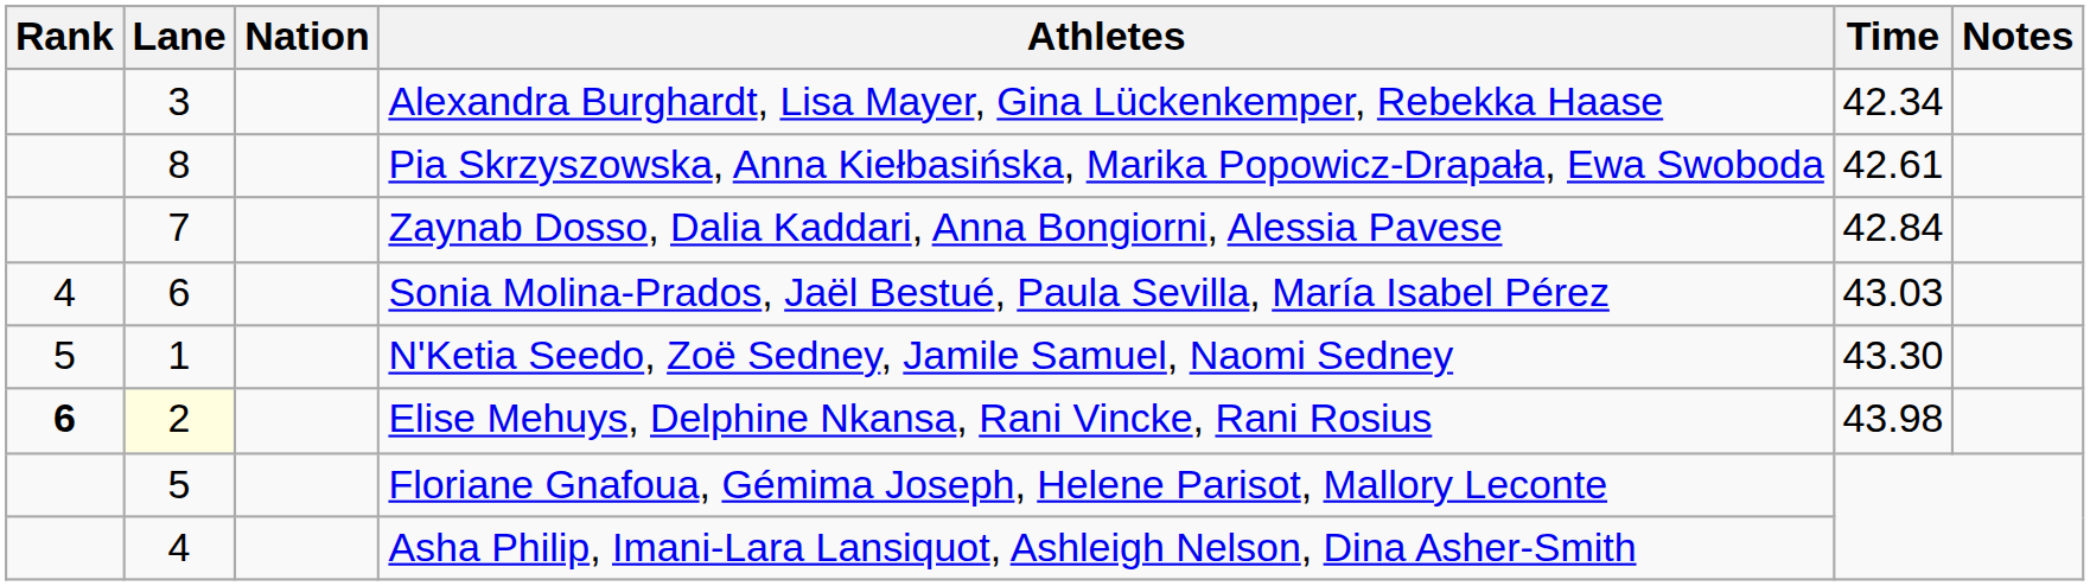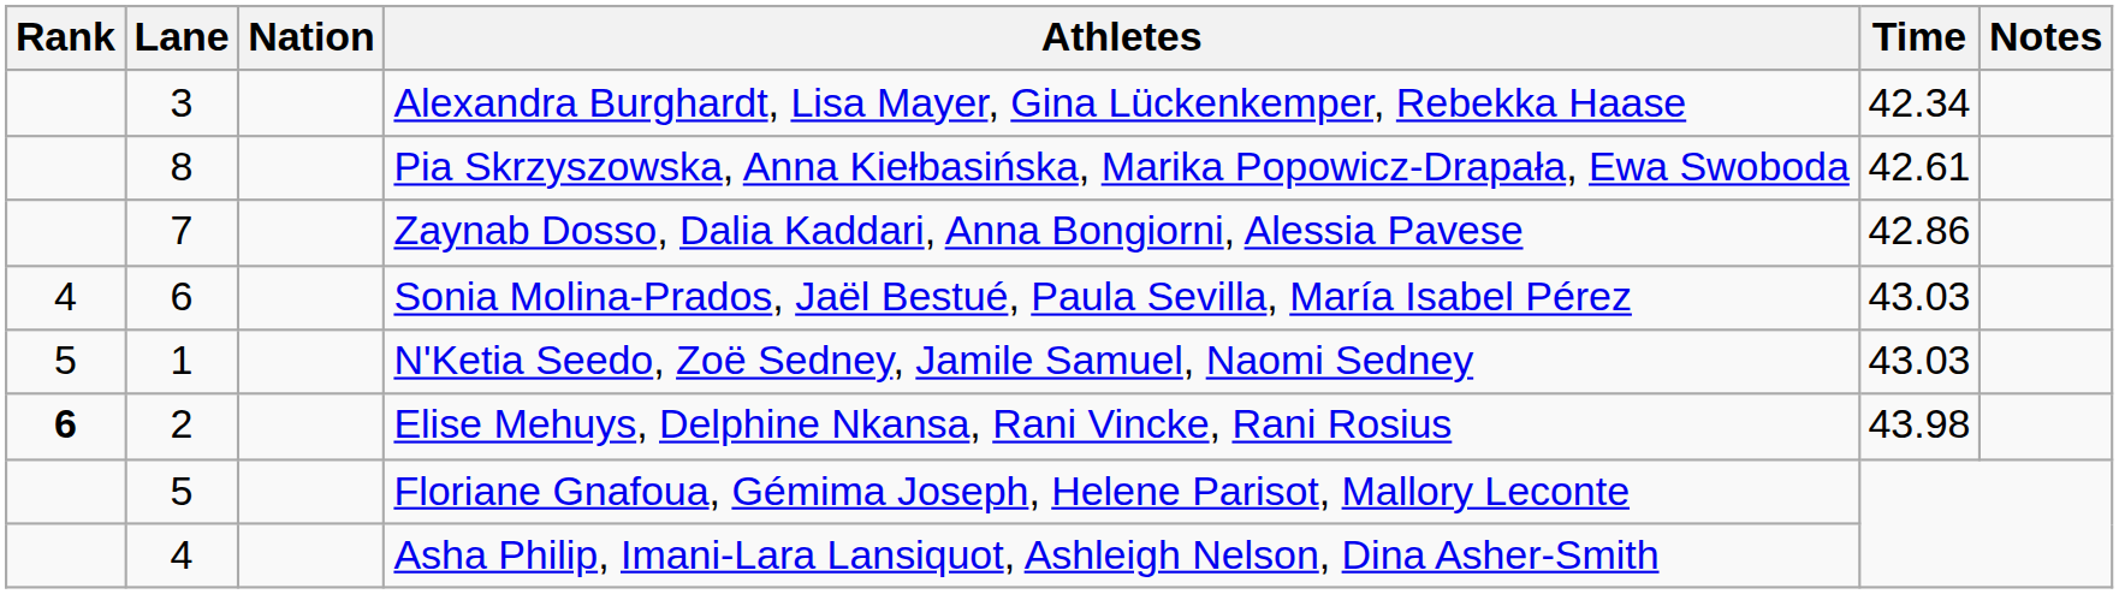 <table class="wikitable sortable" style="text-align:center">
 <tr>
 <th>Rank</th>
 <th>Lane</th>
 <th>Nation</th>
 <th>Athletes</th>
 <th>Time</th>
 <th>Notes</th>
 </tr>
 <tr>
 <td></td>
 <td>3</td>
 <td align=left></td>
 <td align=left><a href='#'>Alexandra Burghardt</a>, <a href='#'>Lisa Mayer</a>, <a href='#'>Gina Lückenkemper</a>, <a href='#'>Rebekka Haase</a></td>
 <td>42.34</td>
 <td></td>
 </tr>
 <tr>
 <td></td>
 <td>8</td>
 <td align=left></td>
 <td align=left><a href='#'>Pia Skrzyszowska</a>, <a href='#'>Anna Kiełbasińska</a>, <a href='#'>Marika Popowicz-Drapała</a>, <a href='#'>Ewa Swoboda</a></td>
 <td>42.61</td>
 <td></td>
 </tr>
 <tr>
 <td></td>
 <td>7</td>
 <td align=left></td>
 <td align=left><a href='#'>Zaynab Dosso</a>, <a href='#'>Dalia Kaddari</a>, <a href='#'>Anna Bongiorni</a>, <a href='#'>Alessia Pavese</a></td>
-<td>42.84</td>
+<td>42.86</td>
 <td></td>
 </tr>
 <tr>
 <td>4</td>
 <td>6</td>
 <td align=left></td>
 <td align=left><a href='#'>Sonia Molina-Prados</a>, <a href='#'>Jaël Bestué</a>, <a href='#'>Paula Sevilla</a>, <a href='#'>María Isabel Pérez</a></td>
 <td>43.03</td>
 <td></td>
 </tr>
 <tr>
 <td>5</td>
 <td>1</td>
 <td align=left></td>
 <td align=left><a href='#'>N'Ketia Seedo</a>, <a href='#'>Zoë Sedney</a>, <a href='#'>Jamile Samuel</a>, <a href='#'>Naomi Sedney</a></td>
-<td>43.30</td>
+<td>43.03</td>
 <td></td>
 </tr>
 <tr>
 <td><strong>6</strong></td>
-<td style="background: lightyellow;">2</td>
+<td>2</td>
 <td align=left></td>
 <td align=left><a href='#'>Elise Mehuys</a>, <a href='#'>Delphine Nkansa</a>, <a href='#'>Rani Vincke</a>, <a href='#'>Rani Rosius</a></td>
 <td>43.98</td>
 <td></td>
 </tr>
 <tr>
 <td></td>
 <td>5</td>
 <td align=left></td>
 <td align=left><a href='#'>Floriane Gnafoua</a>, <a href='#'>Gémima Joseph</a>, <a href='#'>Helene Parisot</a>, <a href='#'>Mallory Leconte</a></td>
 <td colspan=2 rowspan=2></td>
 </tr>
 <tr>
 <td></td>
 <td>4</td>
 <td align=left></td>
 <td align=left><a href='#'>Asha Philip</a>, <a href='#'>Imani-Lara Lansiquot</a>, <a href='#'>Ashleigh Nelson</a>, <a href='#'>Dina Asher-Smith</a></td>
 </tr>
 </table>
